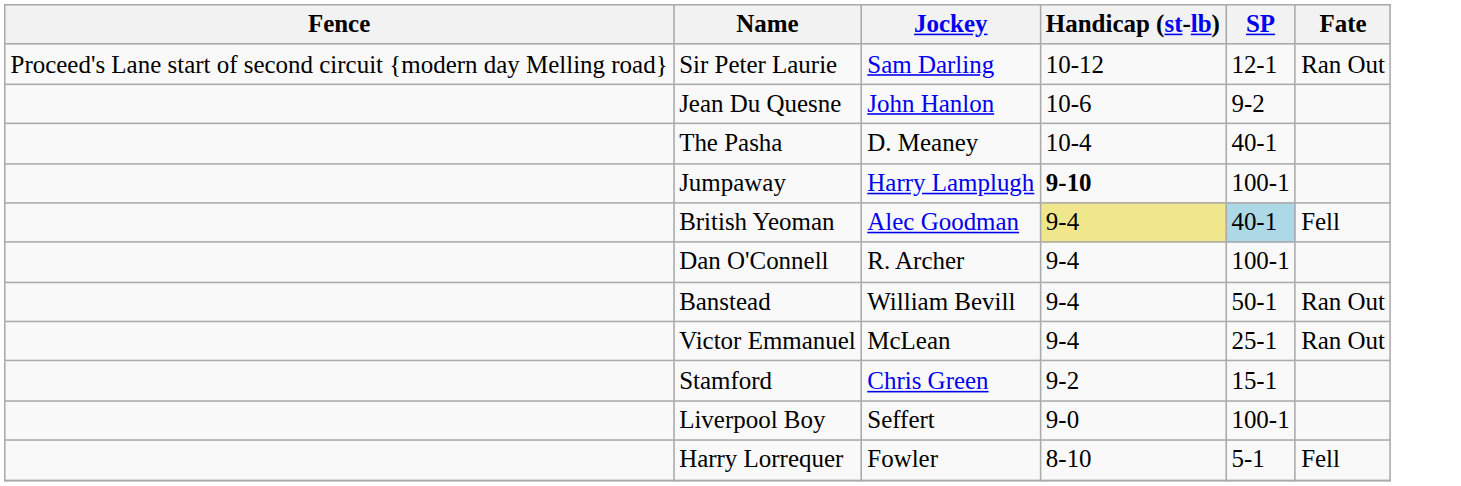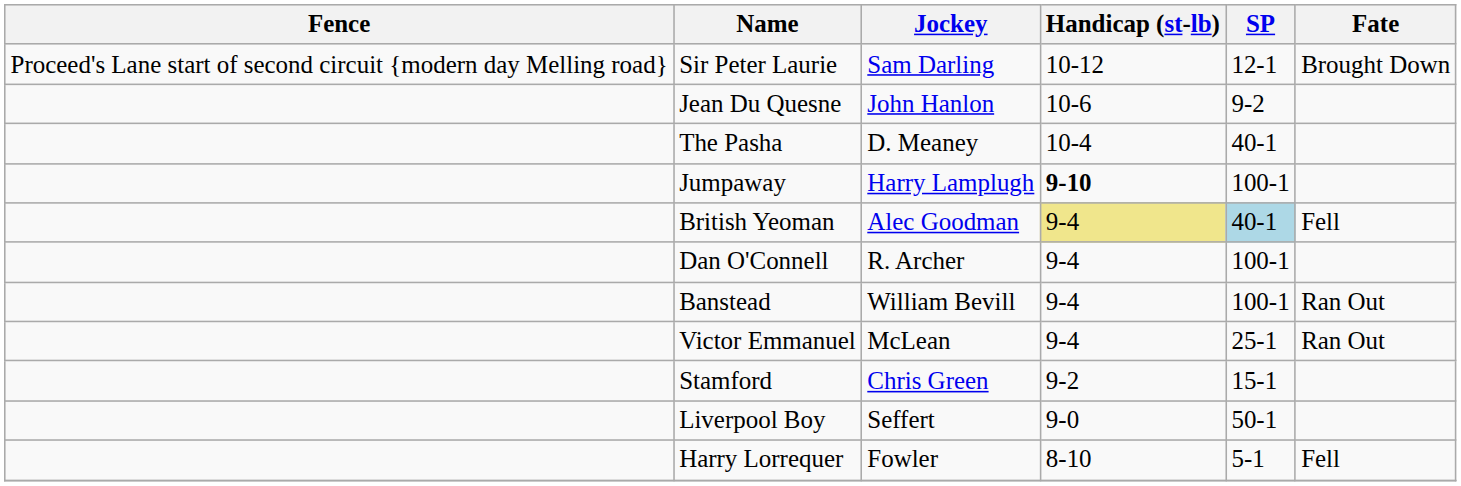 <table class="wikitable sortable">
 <tr>
 <th>Fence</th>
 <th>Name</th>
 <th><a href='#'>Jockey</a></th>
 <th>Handicap (<a href='#'>st</a>-<a href='#'>lb</a>)</th>
 <th><a href='#'>SP</a></th>
 <th>Fate</th>
 </tr>
 <tr>
 <td>Proceed's Lane start of second circuit {modern day Melling road}</td>
 <td>Sir Peter Laurie</td>
 <td><a href='#'>Sam Darling</a></td>
 <td>10-12</td>
 <td>12-1</td>
-<td>Ran Out</td>
+<td>Brought Down</td>
 </tr>
 <tr>
 <td></td>
 <td>Jean Du Quesne</td>
 <td><a href='#'>John Hanlon</a></td>
 <td>10-6</td>
 <td>9-2</td>
 <td></td>
 </tr>
 <tr>
 <td></td>
 <td>The Pasha</td>
 <td>D. Meaney</td>
 <td>10-4</td>
 <td>40-1</td>
 <td></td>
 </tr>
 <tr>
 <td></td>
 <td>Jumpaway</td>
 <td><a href='#'>Harry Lamplugh</a></td>
 <td><strong>9-10</strong></td>
 <td>100-1</td>
 <td></td>
 </tr>
 <tr>
 <td></td>
 <td>British Yeoman</td>
 <td><a href='#'>Alec Goodman</a></td>
 <td style="background: khaki;">9-4</td>
 <td style="background: lightblue;">40-1</td>
 <td>Fell</td>
 </tr>
 <tr>
 <td></td>
 <td>Dan O'Connell</td>
 <td>R. Archer</td>
 <td>9-4</td>
 <td>100-1</td>
 <td></td>
 </tr>
 <tr>
 <td></td>
 <td>Banstead</td>
 <td>William Bevill</td>
 <td>9-4</td>
-<td>50-1</td>
+<td>100-1</td>
 <td>Ran Out</td>
 </tr>
 <tr>
 <td></td>
 <td>Victor Emmanuel</td>
 <td>McLean</td>
 <td>9-4</td>
 <td>25-1</td>
 <td>Ran Out</td>
 </tr>
 <tr>
 <td></td>
 <td>Stamford</td>
 <td><a href='#'>Chris Green</a></td>
 <td>9-2</td>
 <td>15-1</td>
 <td></td>
 </tr>
 <tr>
 <td></td>
 <td>Liverpool Boy</td>
 <td>Seffert</td>
 <td>9-0</td>
-<td>100-1</td>
+<td>50-1</td>
 <td></td>
 </tr>
 <tr>
 <td></td>
 <td>Harry Lorrequer</td>
 <td>Fowler</td>
 <td>8-10</td>
 <td>5-1</td>
 <td>Fell</td>
 </tr>
 <tr>
 </tr>
 </table>
